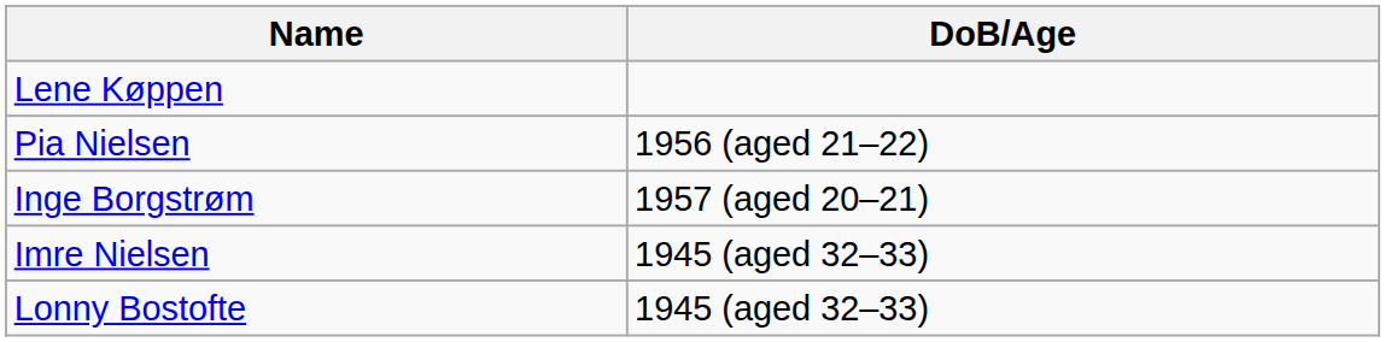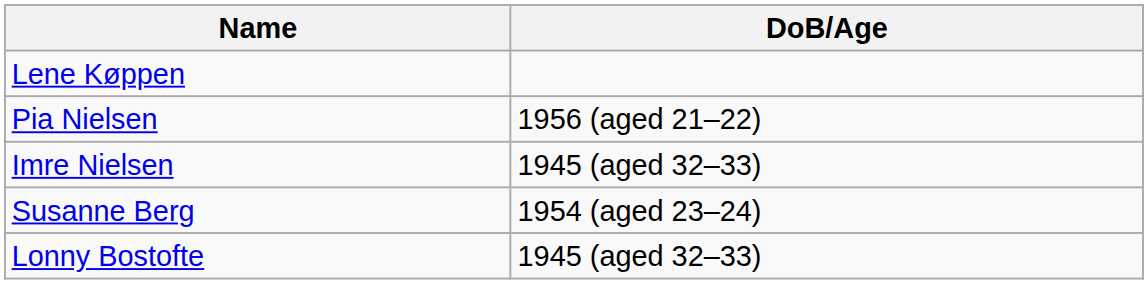 <table class="wikitable" style="width:600px; font-size:95%;">
 <tr>
 <th align="left">Name</th>
 <th align="left">DoB/Age</th>
 </tr>
 <tr>
 <td align="left"><a href='#'>Lene Køppen</a></td>
 <td align="left"></td>
 </tr>
 <tr>
 <td align="left"><a href='#'>Pia Nielsen</a></td>
 <td align="left">1956 (aged 21–22)</td>
 </tr>
 <tr>
-<td align="left"><a href='#'>Inge Borgstrøm</a></td>
-<td align="left">1957 (aged 20–21)</td>
+<td align="left"><a href='#'>Imre Nielsen</a></td>
+<td align="left">1945 (aged 32–33)</td>
 </tr>
 <tr>
-<td align="left"><a href='#'>Imre Nielsen</a></td>
-<td align="left">1945 (aged 32–33)</td>
+<td align="left"><a href='#'>Susanne Berg</a></td>
+<td align="left">1954 (aged 23–24)</td>
 </tr>
 <tr>
 <td align="left"><a href='#'>Lonny Bostofte</a></td>
 <td align="left">1945 (aged 32–33)</td>
 </tr>
 </table>
